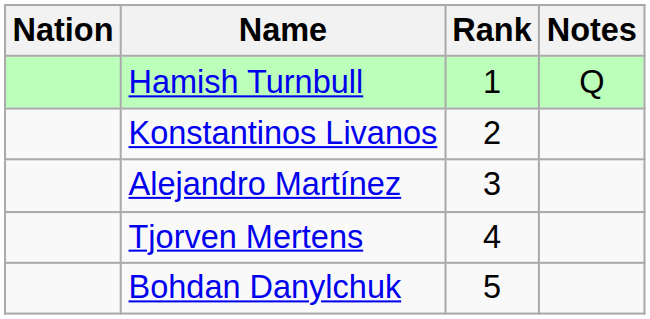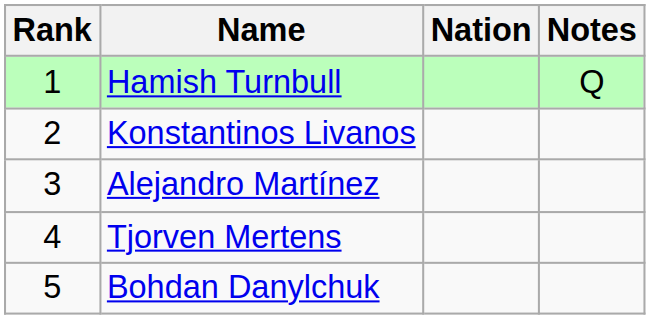 <table class="wikitable sortable" style="text-align:center">
 <tr>
+<th>Rank</th>
+<th>Name</th>
 <th>Nation</th>
-<th>Name</th>
-<th>Rank</th>
 <th>Notes</th>
 </tr>
 <tr bgcolor=bbffbb>
+<td>1</td>
+<td align=left><a href='#'>Hamish Turnbull</a></td>
 <td align=left></td>
-<td align=left><a href='#'>Hamish Turnbull</a></td>
-<td>1</td>
 <td>Q</td>
 </tr>
 <tr>
+<td>2</td>
+<td align=left><a href='#'>Konstantinos Livanos</a></td>
 <td align=left></td>
-<td align=left><a href='#'>Konstantinos Livanos</a></td>
-<td>2</td>
 <td></td>
 </tr>
 <tr>
+<td>3</td>
+<td align=left><a href='#'>Alejandro Martínez</a></td>
 <td align=left></td>
-<td align=left><a href='#'>Alejandro Martínez</a></td>
-<td>3</td>
 <td></td>
 </tr>
 <tr>
+<td>4</td>
+<td align=left><a href='#'>Tjorven Mertens</a></td>
 <td align=left></td>
-<td align=left><a href='#'>Tjorven Mertens</a></td>
-<td>4</td>
 <td></td>
 </tr>
 <tr>
+<td>5</td>
+<td align=left><a href='#'>Bohdan Danylchuk</a></td>
 <td align=left></td>
-<td align=left><a href='#'>Bohdan Danylchuk</a></td>
-<td>5</td>
 <td></td>
 </tr>
 </table>
